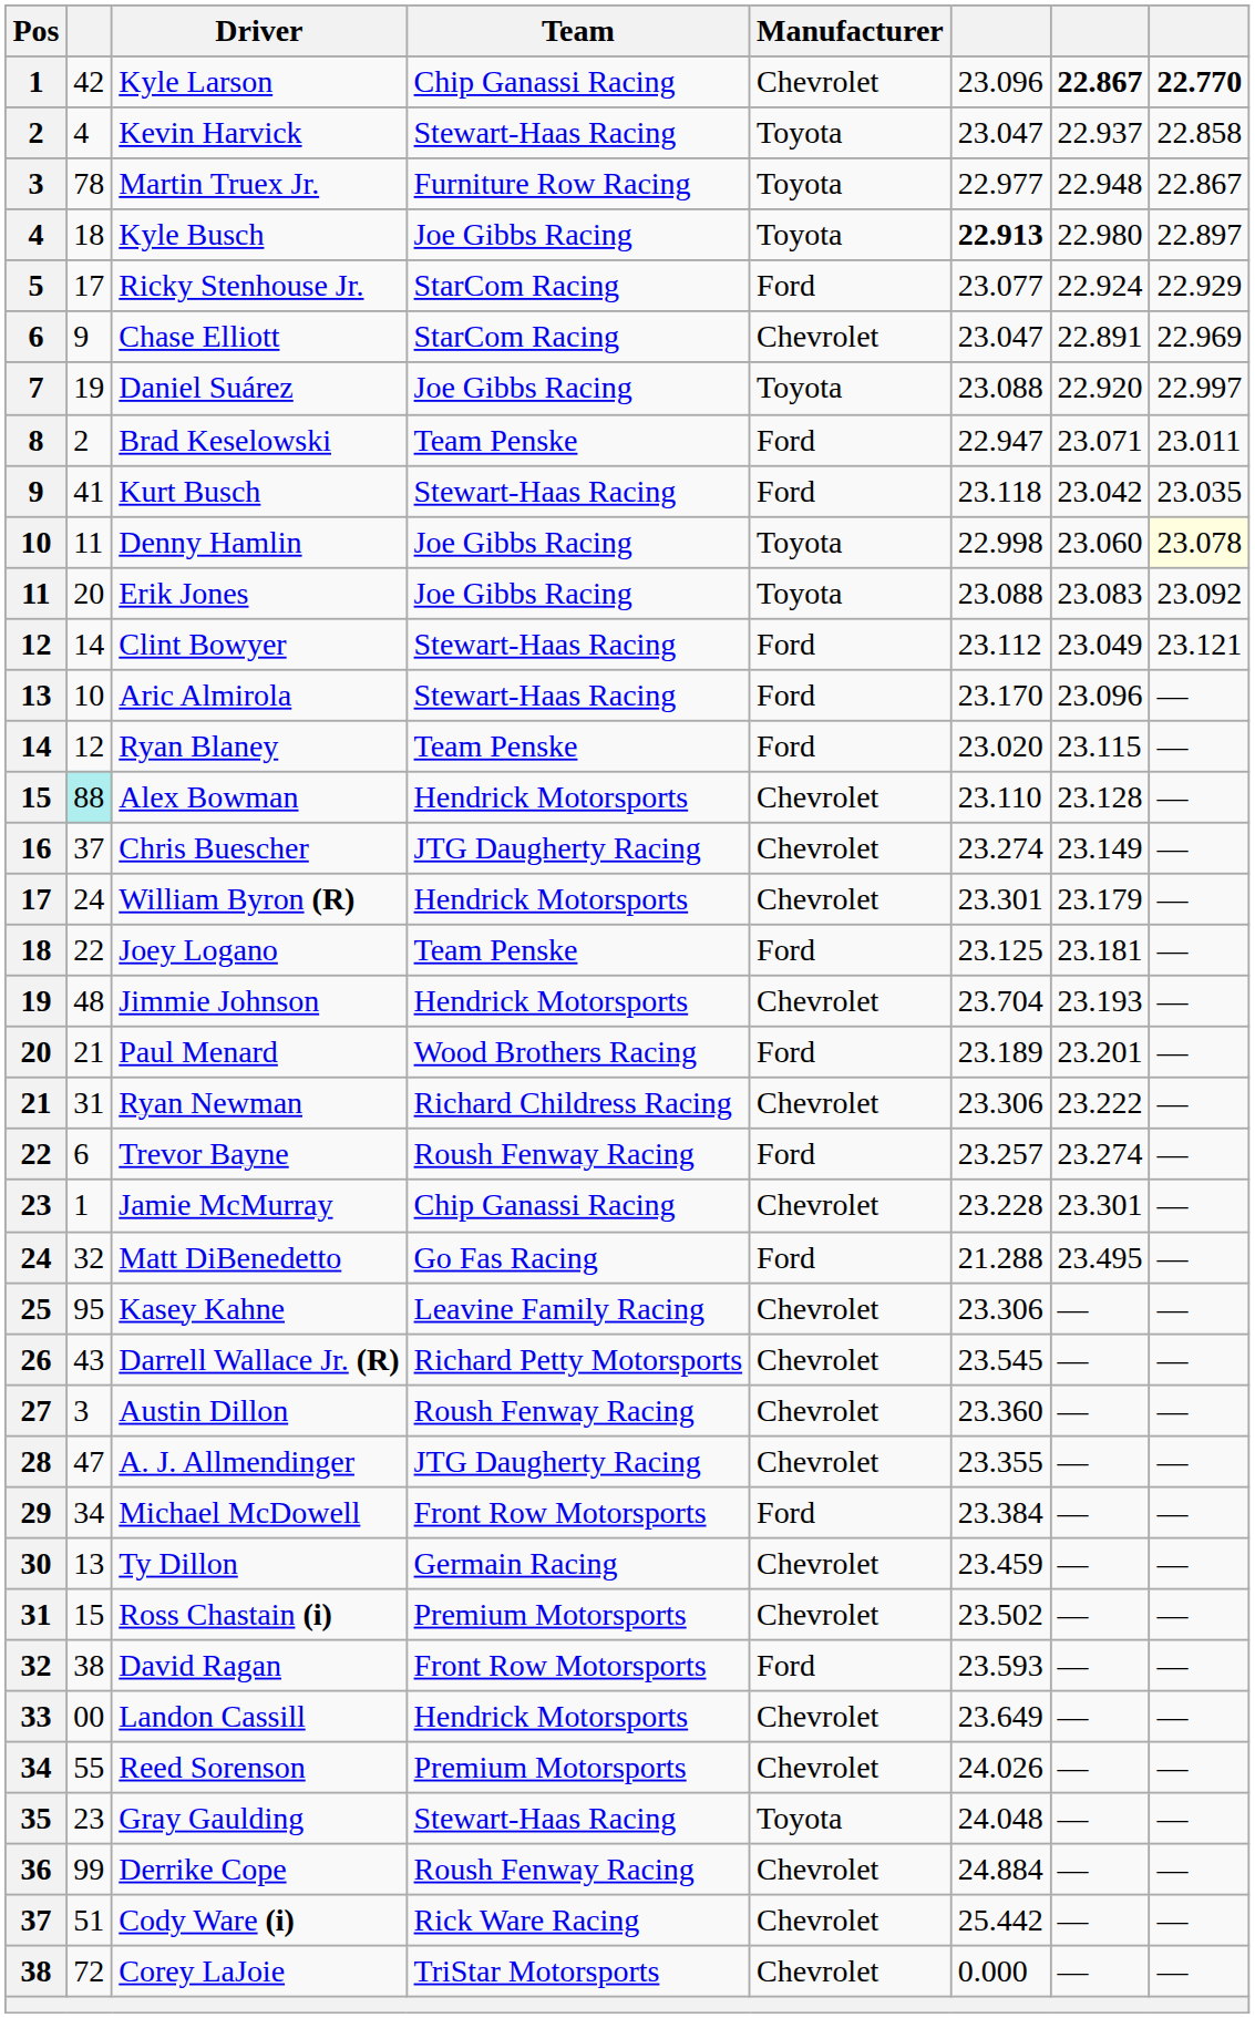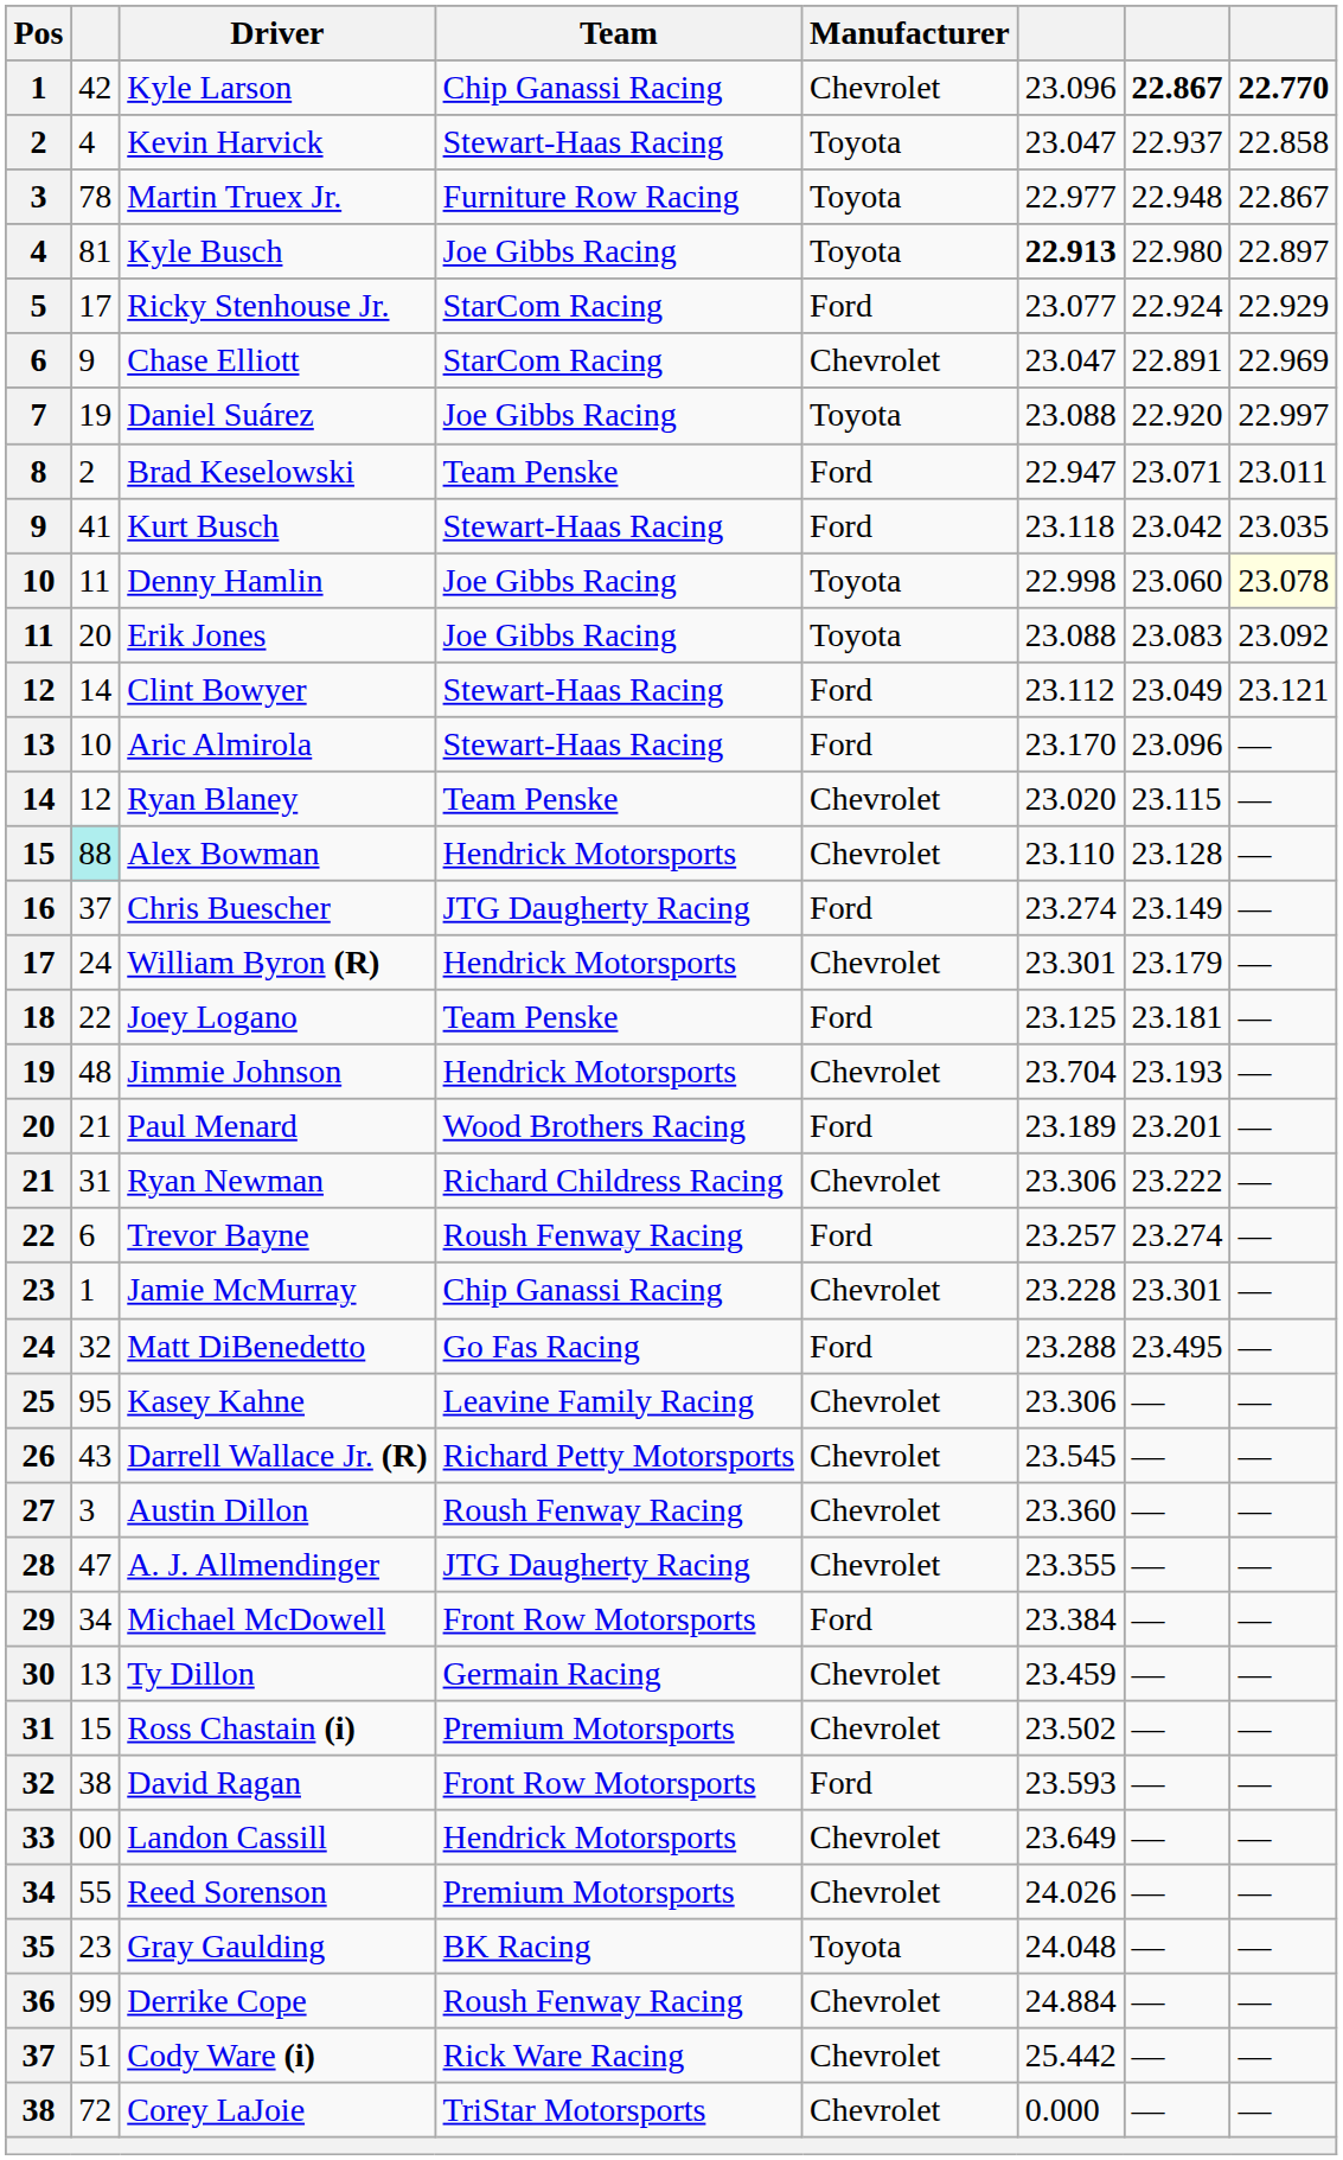 <table class="wikitable" style="font-size:95%">
 <tr>
 <th>Pos</th>
 <th></th>
 <th>Driver</th>
 <th>Team</th>
 <th>Manufacturer</th>
 <th></th>
 <th></th>
 <th></th>
 </tr>
 <tr>
 <th>1</th>
 <td>42</td>
 <td><a href='#'>Kyle Larson</a></td>
 <td><a href='#'>Chip Ganassi Racing</a></td>
 <td>Chevrolet</td>
 <td>23.096</td>
 <td><strong>22.867</strong></td>
 <td><strong>22.770</strong></td>
 </tr>
 <tr>
 <th>2</th>
 <td>4</td>
 <td><a href='#'>Kevin Harvick</a></td>
 <td><a href='#'>Stewart-Haas Racing</a></td>
 <td>Toyota</td>
 <td>23.047</td>
 <td>22.937</td>
 <td>22.858</td>
 </tr>
 <tr>
 <th>3</th>
 <td>78</td>
 <td><a href='#'>Martin Truex Jr.</a></td>
 <td><a href='#'>Furniture Row Racing</a></td>
 <td>Toyota</td>
 <td>22.977</td>
 <td>22.948</td>
 <td>22.867</td>
 </tr>
 <tr>
 <th>4</th>
-<td>18</td>
+<td>81</td>
 <td><a href='#'>Kyle Busch</a></td>
 <td><a href='#'>Joe Gibbs Racing</a></td>
 <td>Toyota</td>
 <td><strong>22.913</strong></td>
 <td>22.980</td>
 <td>22.897</td>
 </tr>
 <tr>
 <th>5</th>
 <td>17</td>
 <td><a href='#'>Ricky Stenhouse Jr.</a></td>
 <td><a href='#'>StarCom Racing</a></td>
 <td>Ford</td>
 <td>23.077</td>
 <td>22.924</td>
 <td>22.929</td>
 </tr>
 <tr>
 <th>6</th>
 <td>9</td>
 <td><a href='#'>Chase Elliott</a></td>
 <td><a href='#'>StarCom Racing</a></td>
 <td>Chevrolet</td>
 <td>23.047</td>
 <td>22.891</td>
 <td>22.969</td>
 </tr>
 <tr>
 <th>7</th>
 <td>19</td>
 <td><a href='#'>Daniel Suárez</a></td>
 <td><a href='#'>Joe Gibbs Racing</a></td>
 <td>Toyota</td>
 <td>23.088</td>
 <td>22.920</td>
 <td>22.997</td>
 </tr>
 <tr>
 <th>8</th>
 <td>2</td>
 <td><a href='#'>Brad Keselowski</a></td>
 <td><a href='#'>Team Penske</a></td>
 <td>Ford</td>
 <td>22.947</td>
 <td>23.071</td>
 <td>23.011</td>
 </tr>
 <tr>
 <th>9</th>
 <td>41</td>
 <td><a href='#'>Kurt Busch</a></td>
 <td><a href='#'>Stewart-Haas Racing</a></td>
 <td>Ford</td>
 <td>23.118</td>
 <td>23.042</td>
 <td>23.035</td>
 </tr>
 <tr>
 <th>10</th>
 <td>11</td>
 <td><a href='#'>Denny Hamlin</a></td>
 <td><a href='#'>Joe Gibbs Racing</a></td>
 <td>Toyota</td>
 <td>22.998</td>
 <td>23.060</td>
 <td style="background: lightyellow;">23.078</td>
 </tr>
 <tr>
 <th>11</th>
 <td>20</td>
 <td><a href='#'>Erik Jones</a></td>
 <td><a href='#'>Joe Gibbs Racing</a></td>
 <td>Toyota</td>
 <td>23.088</td>
 <td>23.083</td>
 <td>23.092</td>
 </tr>
 <tr>
 <th>12</th>
 <td>14</td>
 <td><a href='#'>Clint Bowyer</a></td>
 <td><a href='#'>Stewart-Haas Racing</a></td>
 <td>Ford</td>
 <td>23.112</td>
 <td>23.049</td>
 <td>23.121</td>
 </tr>
 <tr>
 <th>13</th>
 <td>10</td>
 <td><a href='#'>Aric Almirola</a></td>
 <td><a href='#'>Stewart-Haas Racing</a></td>
 <td>Ford</td>
 <td>23.170</td>
 <td>23.096</td>
 <td>—</td>
 </tr>
 <tr>
 <th>14</th>
 <td>12</td>
 <td><a href='#'>Ryan Blaney</a></td>
 <td><a href='#'>Team Penske</a></td>
-<td>Ford</td>
+<td>Chevrolet</td>
 <td>23.020</td>
 <td>23.115</td>
 <td>—</td>
 </tr>
 <tr>
 <th>15</th>
 <td style="background: paleturquoise;">88</td>
 <td><a href='#'>Alex Bowman</a></td>
 <td><a href='#'>Hendrick Motorsports</a></td>
 <td>Chevrolet</td>
 <td>23.110</td>
 <td>23.128</td>
 <td>—</td>
 </tr>
 <tr>
 <th>16</th>
 <td>37</td>
 <td><a href='#'>Chris Buescher</a></td>
 <td><a href='#'>JTG Daugherty Racing</a></td>
-<td>Chevrolet</td>
+<td>Ford</td>
 <td>23.274</td>
 <td>23.149</td>
 <td>—</td>
 </tr>
 <tr>
 <th>17</th>
 <td>24</td>
 <td><a href='#'>William Byron</a> <strong>(R)</strong></td>
 <td><a href='#'>Hendrick Motorsports</a></td>
 <td>Chevrolet</td>
 <td>23.301</td>
 <td>23.179</td>
 <td>—</td>
 </tr>
 <tr>
 <th>18</th>
 <td>22</td>
 <td><a href='#'>Joey Logano</a></td>
 <td><a href='#'>Team Penske</a></td>
 <td>Ford</td>
 <td>23.125</td>
 <td>23.181</td>
 <td>—</td>
 </tr>
 <tr>
 <th>19</th>
 <td>48</td>
 <td><a href='#'>Jimmie Johnson</a></td>
 <td><a href='#'>Hendrick Motorsports</a></td>
 <td>Chevrolet</td>
 <td>23.704</td>
 <td>23.193</td>
 <td>—</td>
 </tr>
 <tr>
 <th>20</th>
 <td>21</td>
 <td><a href='#'>Paul Menard</a></td>
 <td><a href='#'>Wood Brothers Racing</a></td>
 <td>Ford</td>
 <td>23.189</td>
 <td>23.201</td>
 <td>—</td>
 </tr>
 <tr>
 <th>21</th>
 <td>31</td>
 <td><a href='#'>Ryan Newman</a></td>
 <td><a href='#'>Richard Childress Racing</a></td>
 <td>Chevrolet</td>
 <td>23.306</td>
 <td>23.222</td>
 <td>—</td>
 </tr>
 <tr>
 <th>22</th>
 <td>6</td>
 <td><a href='#'>Trevor Bayne</a></td>
 <td><a href='#'>Roush Fenway Racing</a></td>
 <td>Ford</td>
 <td>23.257</td>
 <td>23.274</td>
 <td>—</td>
 </tr>
 <tr>
 <th>23</th>
 <td>1</td>
 <td><a href='#'>Jamie McMurray</a></td>
 <td><a href='#'>Chip Ganassi Racing</a></td>
 <td>Chevrolet</td>
 <td>23.228</td>
 <td>23.301</td>
 <td>—</td>
 </tr>
 <tr>
 <th>24</th>
 <td>32</td>
 <td><a href='#'>Matt DiBenedetto</a></td>
 <td><a href='#'>Go Fas Racing</a></td>
 <td>Ford</td>
-<td>21.288</td>
+<td>23.288</td>
 <td>23.495</td>
 <td>—</td>
 </tr>
 <tr>
 <th>25</th>
 <td>95</td>
 <td><a href='#'>Kasey Kahne</a></td>
 <td><a href='#'>Leavine Family Racing</a></td>
 <td>Chevrolet</td>
 <td>23.306</td>
 <td>—</td>
 <td>—</td>
 </tr>
 <tr>
 <th>26</th>
 <td>43</td>
 <td><a href='#'>Darrell Wallace Jr.</a> <strong>(R)</strong></td>
 <td><a href='#'>Richard Petty Motorsports</a></td>
 <td>Chevrolet</td>
 <td>23.545</td>
 <td>—</td>
 <td>—</td>
 </tr>
 <tr>
 <th>27</th>
 <td>3</td>
 <td><a href='#'>Austin Dillon</a></td>
 <td><a href='#'>Roush Fenway Racing</a></td>
 <td>Chevrolet</td>
 <td>23.360</td>
 <td>—</td>
 <td>—</td>
 </tr>
 <tr>
 <th>28</th>
 <td>47</td>
 <td><a href='#'>A. J. Allmendinger</a></td>
 <td><a href='#'>JTG Daugherty Racing</a></td>
 <td>Chevrolet</td>
 <td>23.355</td>
 <td>—</td>
 <td>—</td>
 </tr>
 <tr>
 <th>29</th>
 <td>34</td>
 <td><a href='#'>Michael McDowell</a></td>
 <td><a href='#'>Front Row Motorsports</a></td>
 <td>Ford</td>
 <td>23.384</td>
 <td>—</td>
 <td>—</td>
 </tr>
 <tr>
 <th>30</th>
 <td>13</td>
 <td><a href='#'>Ty Dillon</a></td>
 <td><a href='#'>Germain Racing</a></td>
 <td>Chevrolet</td>
 <td>23.459</td>
 <td>—</td>
 <td>—</td>
 </tr>
 <tr>
 <th>31</th>
 <td>15</td>
 <td><a href='#'>Ross Chastain</a> <strong>(i)</strong></td>
 <td><a href='#'>Premium Motorsports</a></td>
 <td>Chevrolet</td>
 <td>23.502</td>
 <td>—</td>
 <td>—</td>
 </tr>
 <tr>
 <th>32</th>
 <td>38</td>
 <td><a href='#'>David Ragan</a></td>
 <td><a href='#'>Front Row Motorsports</a></td>
 <td>Ford</td>
 <td>23.593</td>
 <td>—</td>
 <td>—</td>
 </tr>
 <tr>
 <th>33</th>
 <td>00</td>
 <td><a href='#'>Landon Cassill</a></td>
 <td><a href='#'>Hendrick Motorsports</a></td>
 <td>Chevrolet</td>
 <td>23.649</td>
 <td>—</td>
 <td>—</td>
 </tr>
 <tr>
 <th>34</th>
 <td>55</td>
 <td><a href='#'>Reed Sorenson</a></td>
 <td><a href='#'>Premium Motorsports</a></td>
 <td>Chevrolet</td>
 <td>24.026</td>
 <td>—</td>
 <td>—</td>
 </tr>
 <tr>
 <th>35</th>
 <td>23</td>
 <td><a href='#'>Gray Gaulding</a></td>
-<td><a href='#'>Stewart-Haas Racing</a></td>
+<td><a href='#'>BK Racing</a></td>
 <td>Toyota</td>
 <td>24.048</td>
 <td>—</td>
 <td>—</td>
 </tr>
 <tr>
 <th>36</th>
 <td>99</td>
 <td><a href='#'>Derrike Cope</a></td>
 <td><a href='#'>Roush Fenway Racing</a></td>
 <td>Chevrolet</td>
 <td>24.884</td>
 <td>—</td>
 <td>—</td>
 </tr>
 <tr>
 <th>37</th>
 <td>51</td>
 <td><a href='#'>Cody Ware</a> <strong>(i)</strong></td>
 <td><a href='#'>Rick Ware Racing</a></td>
 <td>Chevrolet</td>
 <td>25.442</td>
 <td>—</td>
 <td>—</td>
 </tr>
 <tr>
 <th>38</th>
 <td>72</td>
 <td><a href='#'>Corey LaJoie</a></td>
 <td><a href='#'>TriStar Motorsports</a></td>
 <td>Chevrolet</td>
 <td>0.000</td>
 <td>—</td>
 <td>—</td>
 </tr>
 <tr>
 <th colspan="8"></th>
 </tr>
 </table>
